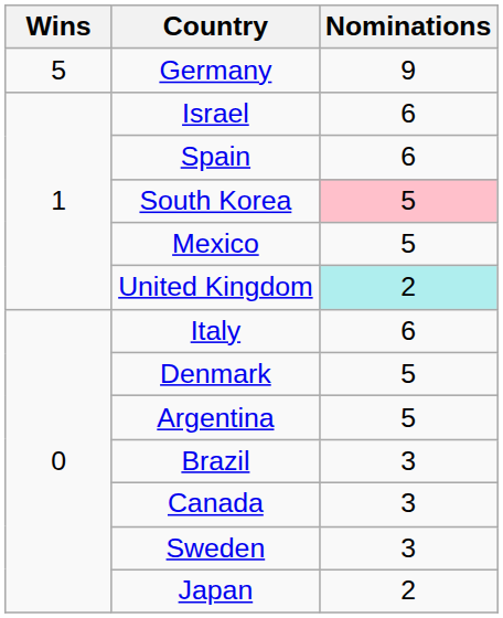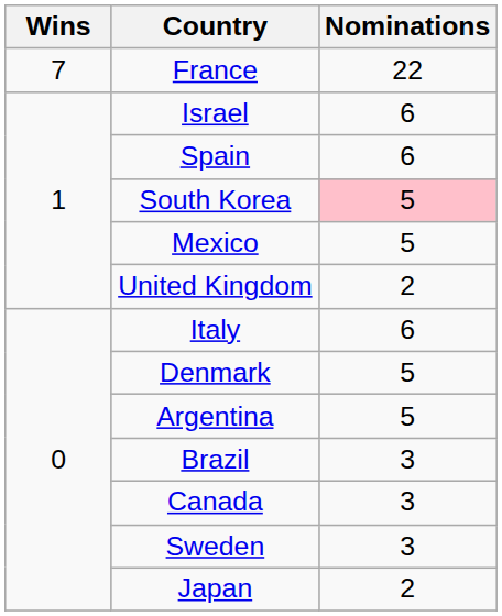 <table class="wikitable" style="text-align: center">
 <tr>
 <th scope="col" width="55">Wins</th>
 <th scope="col">Country</th>
 <th scope="col" width="55">Nominations</th>
 </tr>
 <tr>
-<td rowspan=1>5</td>
-<td> <a href='#'>Germany</a></td>
-<td>9</td>
+<td rowspan=1>7</td>
+<td> <a href='#'>France</a></td>
+<td>22</td>
 </tr>
 <tr>
 <td rowspan=5>1</td>
 <td> <a href='#'>Israel</a></td>
 <td>6</td>
 </tr>
 <tr>
 <td> <a href='#'>Spain</a></td>
 <td>6</td>
 </tr>
 <tr>
 <td> <a href='#'>South Korea</a></td>
 <td style="background: pink;">5</td>
 </tr>
 <tr>
 <td> <a href='#'>Mexico</a></td>
 <td>5</td>
 </tr>
 <tr>
 <td> <a href='#'>United Kingdom</a></td>
-<td style="background: paleturquoise;">2</td>
+<td>2</td>
 </tr>
 <tr>
 <td rowspan=7>0</td>
 <td> <a href='#'>Italy</a></td>
 <td>6</td>
 </tr>
 <tr>
 <td> <a href='#'>Denmark</a></td>
 <td>5</td>
 </tr>
 <tr>
 <td> <a href='#'>Argentina</a></td>
 <td>5</td>
 </tr>
 <tr>
 <td> <a href='#'>Brazil</a></td>
 <td>3</td>
 </tr>
 <tr>
 <td> <a href='#'>Canada</a></td>
 <td>3</td>
 </tr>
 <tr>
 <td> <a href='#'>Sweden</a></td>
 <td>3</td>
 </tr>
 <tr>
 <td> <a href='#'>Japan</a></td>
 <td>2</td>
 </tr>
 </table>
